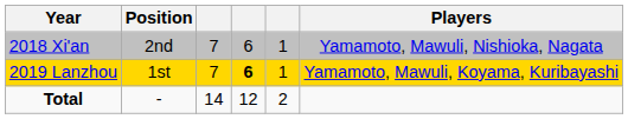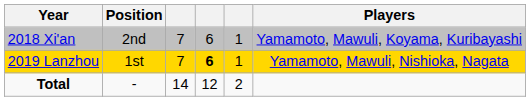 <table class="wikitable" style="text-align: center;">
 <tr>
 <th>Year</th>
 <th>Position</th>
 <th width=25px></th>
 <th width=25px></th>
 <th width=25px></th>
 <th>Players</th>
 </tr>
 <tr bgcolor="silver">
 <td style="text-align: left;"> <a href='#'>2018 Xi'an</a></td>
 <td>2nd</td>
 <td>7</td>
 <td>6</td>
 <td>1</td>
-<td><a href='#'>Yamamoto</a>, <a href='#'>Mawuli</a>, <a href='#'>Nishioka</a>, <a href='#'>Nagata</a></td>
+<td><a href='#'>Yamamoto</a>, <a href='#'>Mawuli</a>, <a href='#'>Koyama</a>, <a href='#'>Kuribayashi</a></td>
 </tr>
 <tr bgcolor="gold">
 <td style="text-align: left;"> <a href='#'>2019 Lanzhou</a></td>
 <td>1st</td>
 <td>7</td>
 <td><strong>6</strong></td>
 <td>1</td>
-<td><a href='#'>Yamamoto</a>, <a href='#'>Mawuli</a>, <a href='#'>Koyama</a>, <a href='#'>Kuribayashi</a></td>
+<td><a href='#'>Yamamoto</a>, <a href='#'>Mawuli</a>, <a href='#'>Nishioka</a>, <a href='#'>Nagata</a></td>
 </tr>
 <tr>
 <td><strong>Total</strong></td>
 <td>-</td>
 <td>14</td>
 <td>12</td>
 <td>2</td>
 <td></td>
 </tr>
 </table>
